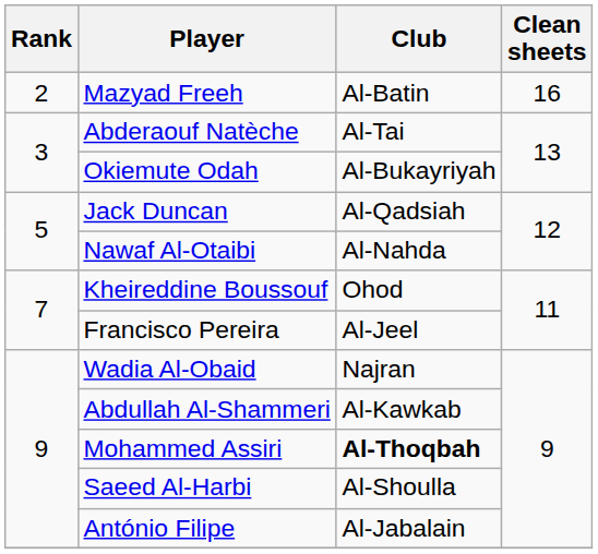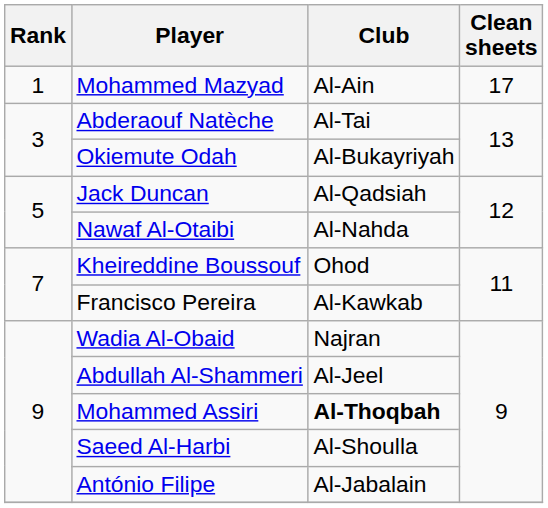 <table class="wikitable" style="text-align:center">
 <tr>
 <th>Rank</th>
 <th>Player</th>
 <th>Club</th>
 <th>Clean<br>sheets</th>
 </tr>
 <tr>
-<td>2</td>
-<td align="left"> <a href='#'>Mazyad Freeh</a></td>
-<td align="left">Al-Batin</td>
-<td>16</td>
+<td>1</td>
+<td align="left"> <a href='#'>Mohammed Mazyad</a></td>
+<td align="left">Al-Ain</td>
+<td>17</td>
 </tr>
 <tr>
 <td rowspan=2>3</td>
 <td align="left"> <a href='#'>Abderaouf Natèche</a></td>
 <td align="left">Al-Tai</td>
 <td rowspan=2>13</td>
 </tr>
 <tr>
 <td align="left"> <a href='#'>Okiemute Odah</a></td>
 <td align="left">Al-Bukayriyah</td>
 </tr>
 <tr>
 <td rowspan=2>5</td>
 <td align="left"> <a href='#'>Jack Duncan</a></td>
 <td align="left">Al-Qadsiah</td>
 <td rowspan=2>12</td>
 </tr>
 <tr>
 <td align="left"> <a href='#'>Nawaf Al-Otaibi</a></td>
 <td align="left">Al-Nahda</td>
 </tr>
 <tr>
 <td rowspan=2>7</td>
 <td align="left"> <a href='#'>Kheireddine Boussouf</a></td>
 <td align="left">Ohod</td>
 <td rowspan=2>11</td>
 </tr>
 <tr>
 <td align="left"> Francisco Pereira</td>
-<td align="left">Al-Jeel</td>
+<td align="left">Al-Kawkab</td>
 </tr>
 <tr>
 <td rowspan=5>9</td>
 <td align="left"> <a href='#'>Wadia Al-Obaid</a></td>
 <td align="left">Najran</td>
 <td rowspan=5>9</td>
 </tr>
 <tr>
 <td align="left"> <a href='#'>Abdullah Al-Shammeri</a></td>
-<td align="left">Al-Kawkab</td>
+<td align="left">Al-Jeel</td>
 </tr>
 <tr>
 <td align="left"> <a href='#'>Mohammed Assiri</a></td>
 <td align="left"><strong>Al-Thoqbah</strong></td>
 </tr>
 <tr>
 <td align="left"> <a href='#'>Saeed Al-Harbi</a></td>
 <td align="left">Al-Shoulla</td>
 </tr>
 <tr>
 <td align="left"> <a href='#'>António Filipe</a></td>
 <td align="left">Al-Jabalain</td>
 </tr>
 <tr>
 </tr>
 </table>
